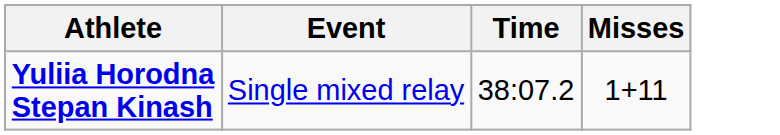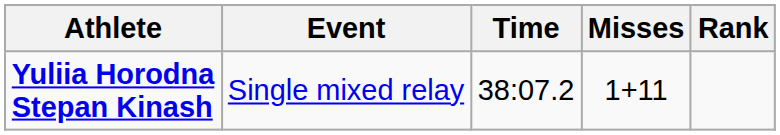 <table class=wikitable style=font-size:90%;text-align:center>
 <tr>
 <th>Athlete</th>
 <th>Event</th>
 <th>Time</th>
 <th>Misses</th>
+<th>Rank</th>
 </tr>
 <tr>
 <td align=left><strong><a href='#'>Yuliia Horodna</a><br><a href='#'>Stepan Kinash</a></strong></td>
 <td align=left><a href='#'>Single mixed relay</a></td>
 <td>38:07.2</td>
 <td>1+11</td>
+<td></td>
 </tr>
 </table>
